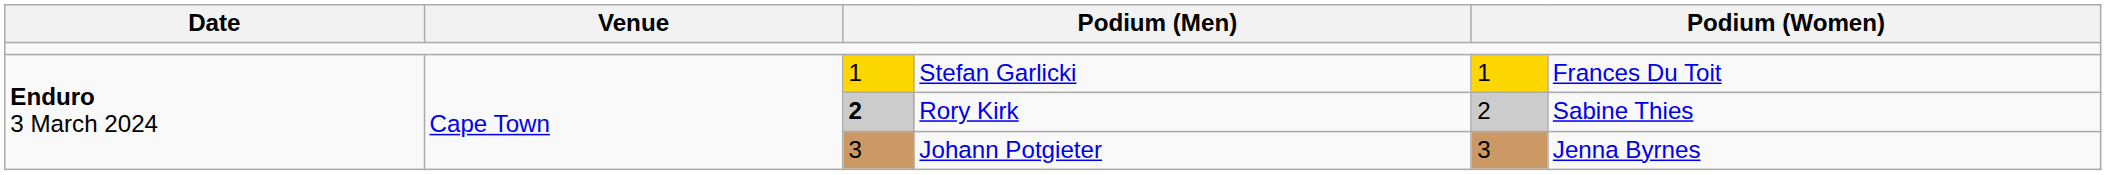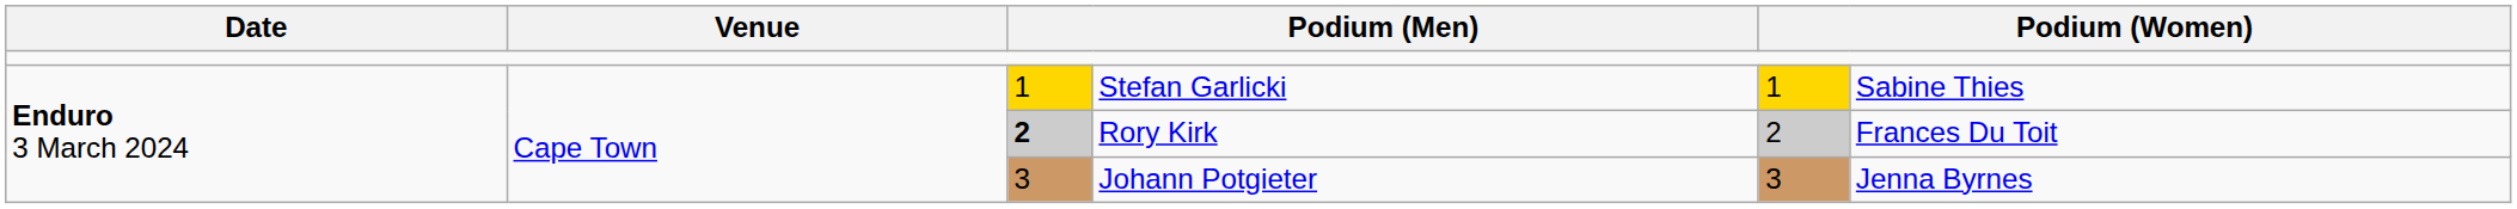 <table class="wikitable" width=70%>
 <tr>
 <th>Date</th>
 <th width=20%>Venue</th>
 <th colspan=2 width=30%>Podium (Men)</th>
 <th colspan=2 width=30%>Podium (Women)</th>
 </tr>
 <tr>
 <td colspan=6></td>
 </tr>
 <tr>
 <td rowspan=3><strong>Enduro</strong> <br> 3 March 2024</td>
 <td rowspan=3><br><a href='#'>Cape Town</a></td>
 <td bgcolor=FFD700>1</td>
 <td><a href='#'>Stefan Garlicki</a></td>
 <td bgcolor=FFD700>1</td>
-<td><a href='#'>Frances Du Toit</a></td>
+<td><a href='#'>Sabine Thies</a></td>
 </tr>
 <tr>
 <td bgcolor=CCCCCC><strong>2</strong></td>
 <td><a href='#'>Rory Kirk</a></td>
 <td bgcolor=CCCCCC>2</td>
-<td><a href='#'>Sabine Thies</a></td>
+<td><a href='#'>Frances Du Toit</a></td>
 </tr>
 <tr>
 <td bgcolor=CC9966>3</td>
 <td><a href='#'>Johann Potgieter</a></td>
 <td bgcolor=CC9966>3</td>
 <td><a href='#'>Jenna Byrnes</a></td>
 </tr>
 </table>
